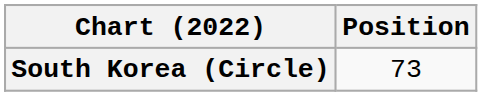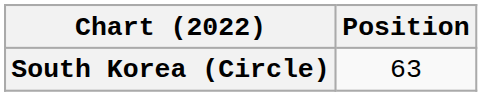 <table class="wikitable plainrowheaders" style="text-align:center">
 <tr>
 <th scope="col">Chart (2022)</th>
 <th scope="col">Position</th>
 </tr>
 <tr>
 <th scope="row">South Korea (Circle)</th>
-<td>73</td>
+<td>63</td>
 </tr>
 </table>
